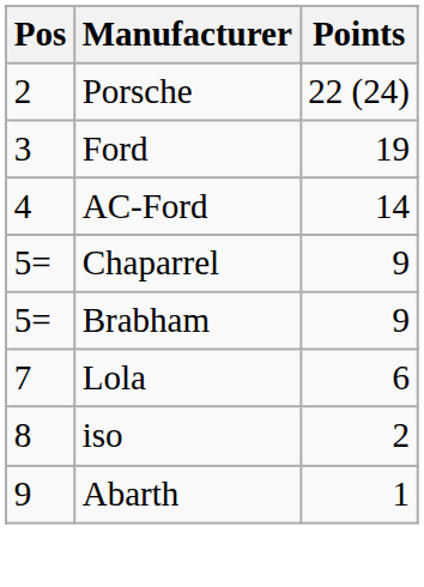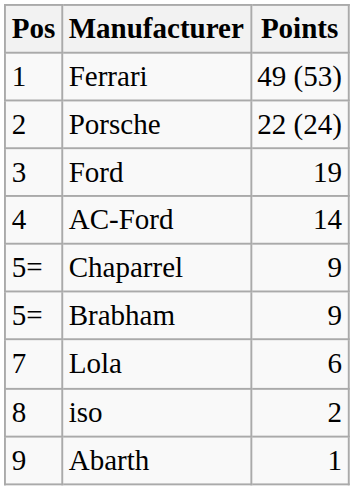 <table class="wikitable" style="font-size: 95%;">
 <tr>
 <th>Pos</th>
 <th>Manufacturer</th>
 <th>Points</th>
+</tr>
+<tr>
+<td>1</td>
+<td> Ferrari</td>
+<td align=right>49 (53)</td>
 </tr>
 <tr>
 <td>2</td>
 <td> Porsche</td>
 <td align=right>22 (24)</td>
 </tr>
 <tr>
 <td>3</td>
 <td> Ford</td>
 <td align=right>19</td>
 </tr>
 <tr>
 <td>4</td>
 <td> AC-Ford</td>
 <td align=right>14</td>
 </tr>
 <tr>
 <td>5=</td>
 <td> Chaparrel</td>
 <td align=right>9</td>
 </tr>
 <tr>
 <td>5=</td>
 <td> Brabham</td>
 <td align=right>9</td>
 </tr>
 <tr>
 <td>7</td>
 <td> Lola</td>
 <td align=right>6</td>
 </tr>
 <tr>
 <td>8</td>
 <td> iso</td>
 <td align=right>2</td>
 </tr>
 <tr>
 <td>9</td>
 <td> Abarth</td>
 <td align=right>1</td>
 </tr>
 </table>
